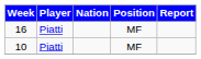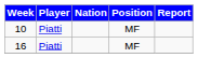 <table class="wikitable" style="font-size: 95%; text-align: center;">
 <tr>
 <th style="background:#00f; color:white; text-align:center;">Week</th>
 <th style="background:#00f; color:white; text-align:center;">Player</th>
 <th style="background:#00f; color:white; text-align:center;">Nation</th>
 <th style="background:#00f; color:white; text-align:center;">Position</th>
 <th style="background:#00f; color:white; text-align:center;">Report</th>
 </tr>
 <tr>
-<td>16</td>
+<td>10</td>
 <td style="text-align:left;"><a href='#'>Piatti</a></td>
 <td style="text-align:left;"></td>
 <td>MF</td>
 <td></td>
 </tr>
 <tr>
-<td>10</td>
+<td>16</td>
 <td style="text-align:left;"><a href='#'>Piatti</a></td>
 <td style="text-align:left;"></td>
 <td>MF</td>
 <td></td>
 </tr>
 <tr>
 </tr>
 </table>
